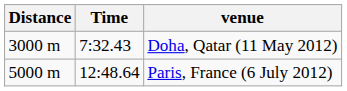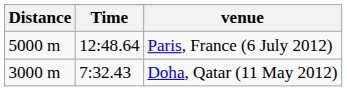 <table class="wikitable">
 <tr>
 <th>Distance</th>
 <th>Time</th>
 <th>venue</th>
 </tr>
 <tr>
+<td>5000 m</td>
+<td>12:48.64</td>
+<td><a href='#'>Paris</a>, France (6 July 2012)</td>
+</tr>
+<tr>
 <td>3000 m</td>
 <td>7:32.43</td>
 <td><a href='#'>Doha</a>, Qatar  (11 May 2012)</td>
 </tr>
-<tr>
-<td>5000 m</td>
-<td>12:48.64</td>
-<td><a href='#'>Paris</a>, France (6 July 2012)</td>
-</tr>
 </table>
